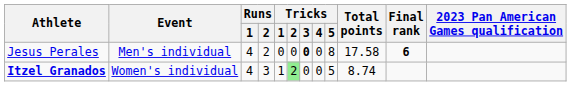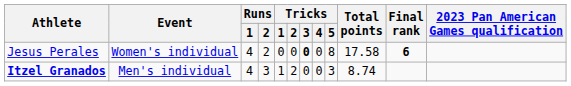 <table class="wikitable">
 <tr>
 <th rowspan="2">Athlete</th>
 <th rowspan="2">Event</th>
 <th colspan="2">Runs</th>
 <th colspan="5">Tricks</th>
 <th rowspan="2">Total<br>points</th>
 <th rowspan="2">Final<br>rank</th>
 <th rowspan="2"><a href='#'>2023 Pan American <br> Games qualification</a></th>
 </tr>
 <tr>
 <th>1</th>
 <th>2</th>
 <th>1</th>
 <th>2</th>
 <th>3</th>
 <th>4</th>
 <th>5</th>
 </tr>
 <tr align="center">
 <td style="white-space: nowrap;" align="left"><a href='#'>Jesus Perales</a></td>
-<td style="white-space: nowrap;"><a href='#'>Men's individual</a></td>
+<td><a href='#'>Women's individual</a></td>
 <td>4</td>
 <td>2</td>
 <td>0</td>
 <td>0</td>
 <td><strong>0</strong></td>
 <td>0</td>
 <td>8</td>
 <td>17.58</td>
 <td><strong>6</strong></td>
 <td></td>
 </tr>
 <tr align="center">
 <td style="white-space: nowrap;" align="left"><strong><a href='#'>Itzel Granados</a></strong></td>
-<td><a href='#'>Women's individual</a></td>
+<td style="white-space: nowrap;"><a href='#'>Men's individual</a></td>
 <td>4</td>
 <td>3</td>
 <td>1</td>
-<td style="background: lightgreen;">2</td>
+<td>2</td>
 <td>0</td>
 <td>0</td>
-<td>5</td>
+<td>3</td>
 <td>8.74</td>
 <td></td>
 <td></td>
 </tr>
 </table>
